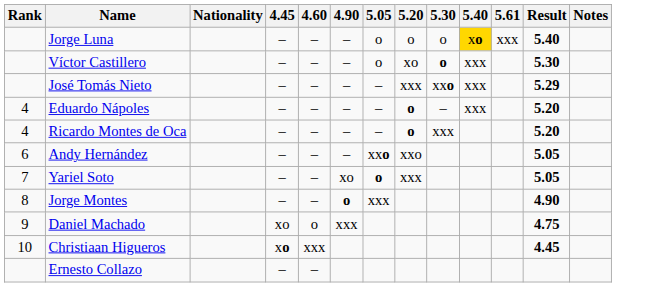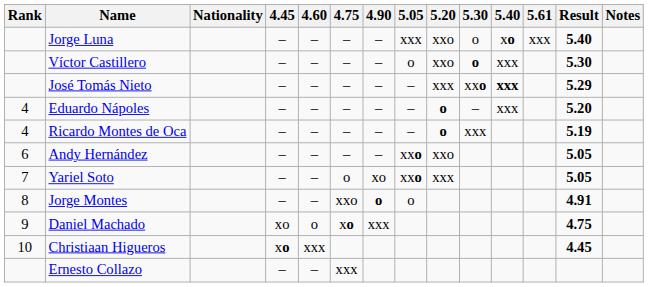 <table class="wikitable sortable" style="text-align:center">
 <tr>
 <th>Rank</th>
 <th>Name</th>
 <th>Nationality</th>
 <th>4.45</th>
 <th>4.60</th>
+<th>4.75</th>
 <th>4.90</th>
 <th>5.05</th>
 <th>5.20</th>
 <th>5.30</th>
 <th>5.40</th>
 <th>5.61</th>
 <th>Result</th>
 <th>Notes</th>
 </tr>
 <tr>
 <td></td>
 <td align=left><a href='#'>Jorge Luna</a></td>
 <td align=left></td>
 <td>–</td>
 <td>–</td>
 <td>–</td>
+<td>–</td>
+<td>xxx</td>
+<td>xxo</td>
 <td>o</td>
-<td>o</td>
-<td>o</td>
-<td style="background: gold;">x<strong>o</strong></td>
+<td>x<strong>o</strong></td>
 <td>xxx</td>
 <td><strong>5.40</strong></td>
 <td></td>
 </tr>
 <tr>
 <td></td>
 <td align=left><a href='#'>Víctor Castillero</a></td>
 <td align=left></td>
 <td>–</td>
 <td>–</td>
 <td>–</td>
+<td>–</td>
 <td>o</td>
-<td>xo</td>
+<td>xxo</td>
 <td><strong>o</strong></td>
 <td>xxx</td>
 <td></td>
 <td><strong>5.30</strong></td>
 <td></td>
 </tr>
 <tr>
 <td></td>
 <td align=left><a href='#'>José Tomás Nieto</a></td>
 <td align=left></td>
 <td>–</td>
 <td>–</td>
 <td>–</td>
 <td>–</td>
+<td>–</td>
 <td>xxx</td>
 <td>xx<strong>o</strong></td>
-<td>xxx</td>
+<td><strong>xxx</strong></td>
 <td></td>
 <td><strong>5.29</strong></td>
 <td></td>
 </tr>
 <tr>
 <td>4</td>
 <td align=left><a href='#'>Eduardo Nápoles</a></td>
 <td align=left></td>
+<td>–</td>
 <td>–</td>
 <td>–</td>
 <td>–</td>
 <td>–</td>
 <td><strong>o</strong></td>
 <td>–</td>
 <td>xxx</td>
 <td></td>
 <td><strong>5.20</strong></td>
 <td></td>
 </tr>
 <tr>
 <td>4</td>
 <td align=left><a href='#'>Ricardo Montes de Oca</a></td>
 <td align=left></td>
 <td>–</td>
 <td>–</td>
 <td>–</td>
 <td>–</td>
+<td>–</td>
 <td><strong>o</strong></td>
 <td>xxx</td>
 <td></td>
 <td></td>
-<td><strong>5.20</strong></td>
+<td><strong>5.19</strong></td>
 <td></td>
 </tr>
 <tr>
 <td>6</td>
 <td align=left><a href='#'>Andy Hernández</a></td>
 <td align=left></td>
+<td>–</td>
 <td>–</td>
 <td>–</td>
 <td>–</td>
 <td>xx<strong>o</strong></td>
 <td>xxo</td>
 <td></td>
 <td></td>
 <td></td>
 <td><strong>5.05</strong></td>
 <td></td>
 </tr>
 <tr>
 <td>7</td>
 <td align=left><a href='#'>Yariel Soto</a></td>
 <td align=left></td>
 <td>–</td>
 <td>–</td>
+<td>o</td>
 <td>xo</td>
-<td><strong>o</strong></td>
+<td>xx<strong>o</strong></td>
 <td>xxx</td>
 <td></td>
 <td></td>
 <td></td>
 <td><strong>5.05</strong></td>
 <td></td>
 </tr>
 <tr>
 <td>8</td>
 <td align=left><a href='#'>Jorge Montes</a></td>
 <td align=left></td>
 <td>–</td>
 <td>–</td>
+<td>xxo</td>
 <td><strong>o</strong></td>
-<td>xxx</td>
+<td>o</td>
 <td></td>
 <td></td>
 <td></td>
 <td></td>
-<td><strong>4.90</strong></td>
+<td><strong>4.91</strong></td>
 <td></td>
 </tr>
 <tr>
 <td>9</td>
 <td align=left><a href='#'>Daniel Machado</a></td>
 <td align=left></td>
 <td>xo</td>
 <td>o</td>
+<td>x<strong>o</strong></td>
 <td>xxx</td>
 <td></td>
 <td></td>
 <td></td>
 <td></td>
 <td></td>
 <td><strong>4.75</strong></td>
 <td></td>
 </tr>
 <tr>
 <td>10</td>
 <td align=left><a href='#'>Christiaan Higueros</a></td>
 <td align=left></td>
 <td>x<strong>o</strong></td>
 <td>xxx</td>
 <td></td>
 <td></td>
 <td></td>
 <td></td>
 <td></td>
 <td></td>
+<td></td>
 <td><strong>4.45</strong></td>
 <td></td>
 </tr>
 <tr>
 <td></td>
 <td align=left><a href='#'>Ernesto Collazo</a></td>
 <td align=left></td>
 <td>–</td>
 <td>–</td>
+<td>xxx</td>
 <td></td>
 <td></td>
 <td></td>
 <td></td>
 <td></td>
 <td></td>
 <td><strong></strong></td>
 <td></td>
 </tr>
 </table>
